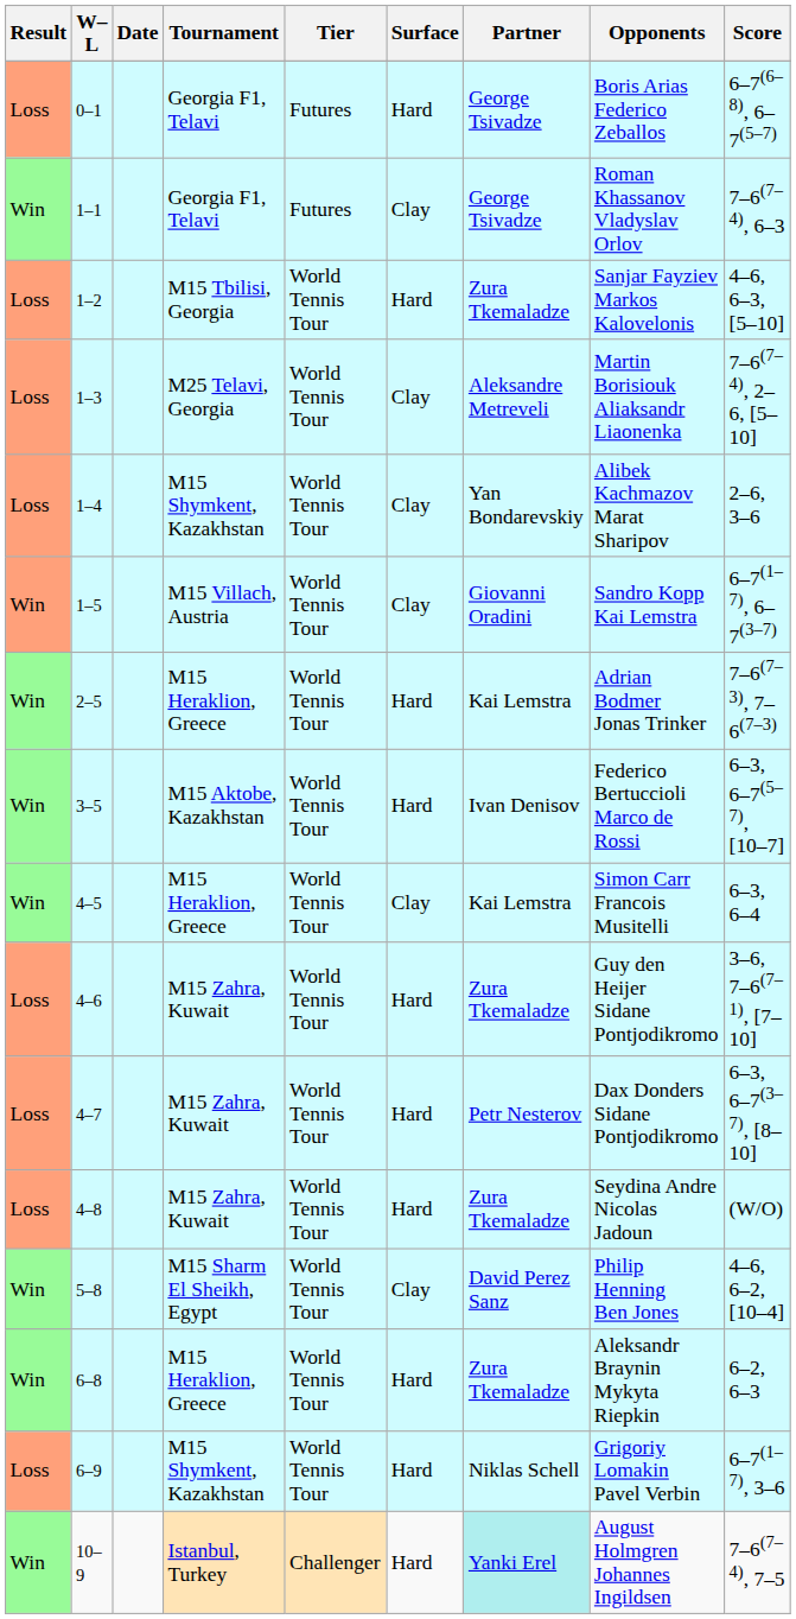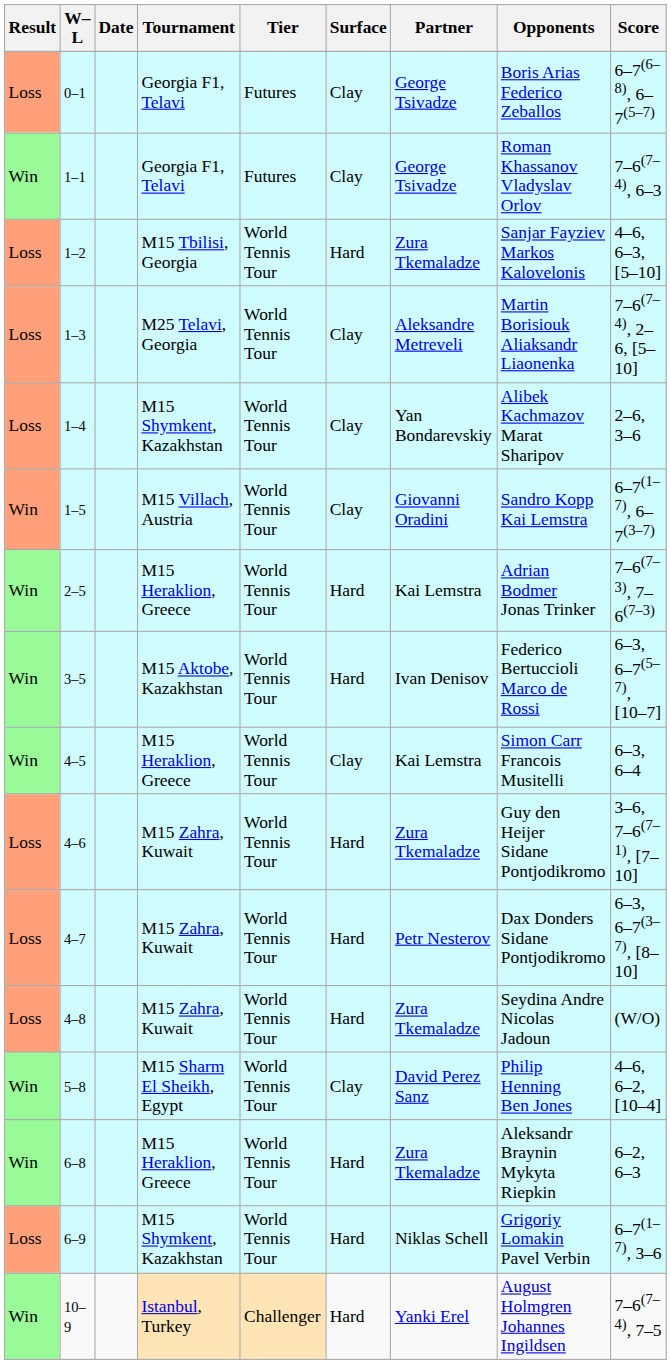 <table class=wikitable>
 <tr>
 <th>Result</th>
 <th class="unsortable">W–L</th>
 <th>Date</th>
 <th>Tournament</th>
 <th>Tier</th>
 <th>Surface</th>
 <th>Partner</th>
 <th>Opponents</th>
 <th class="unsortable">Score</th>
 </tr>
 <tr>
 </tr>
 <tr style="background:#cffcff;">
 <td bgcolor=FFA07A>Loss</td>
 <td><small>0–1</small></td>
 <td></td>
 <td>Georgia F1, <a href='#'>Telavi</a></td>
 <td>Futures</td>
-<td>Hard</td>
+<td>Clay</td>
 <td> <a href='#'>George Tsivadze</a></td>
 <td> <a href='#'>Boris Arias</a><br> <a href='#'>Federico Zeballos</a></td>
 <td>6–7<sup>(6–8)</sup>, 6–7<sup>(5–7)</sup></td>
 </tr>
 <tr style="background:#cffcff;">
 <td bgcolor=98FB98>Win</td>
 <td><small>1–1</small></td>
 <td></td>
 <td>Georgia F1, <a href='#'>Telavi</a></td>
 <td>Futures</td>
 <td>Clay</td>
 <td> <a href='#'>George Tsivadze</a></td>
 <td> <a href='#'>Roman Khassanov</a><br> <a href='#'>Vladyslav Orlov</a></td>
 <td>7–6<sup>(7–4)</sup>, 6–3</td>
 </tr>
 <tr style="background:#cffcff;">
 <td bgcolor=FFA07A>Loss</td>
 <td><small>1–2</small></td>
 <td></td>
 <td>M15 <a href='#'>Tbilisi</a>, Georgia</td>
 <td>World Tennis Tour</td>
 <td>Hard</td>
 <td> <a href='#'>Zura Tkemaladze</a></td>
 <td> <a href='#'>Sanjar Fayziev</a><br> <a href='#'>Markos Kalovelonis</a></td>
 <td>4–6, 6–3, [5–10]</td>
 </tr>
 <tr style="background:#cffcff;">
 <td bgcolor=FFA07A>Loss</td>
 <td><small>1–3</small></td>
 <td></td>
 <td>M25 <a href='#'>Telavi</a>, Georgia</td>
 <td>World Tennis Tour</td>
 <td>Clay</td>
 <td> <a href='#'>Aleksandre Metreveli</a></td>
 <td> <a href='#'>Martin Borisiouk</a><br> <a href='#'>Aliaksandr Liaonenka</a></td>
 <td>7–6<sup>(7–4)</sup>, 2–6, [5–10]</td>
 </tr>
 <tr style="background:#cffcff;">
 <td bgcolor=FFA07A>Loss</td>
 <td><small>1–4</small></td>
 <td></td>
 <td>M15 <a href='#'>Shymkent</a>, Kazakhstan</td>
 <td>World Tennis Tour</td>
 <td>Clay</td>
 <td> Yan Bondarevskiy</td>
 <td> <a href='#'>Alibek Kachmazov</a><br> Marat Sharipov</td>
 <td>2–6, 3–6</td>
 </tr>
 <tr style="background:#cffcff;">
 <td bgcolor=FFA07A>Win</td>
 <td><small>1–5</small></td>
 <td></td>
 <td>M15 <a href='#'>Villach</a>, Austria</td>
 <td>World Tennis Tour</td>
 <td>Clay</td>
 <td> <a href='#'>Giovanni Oradini</a></td>
 <td> <a href='#'>Sandro Kopp</a><br> <a href='#'>Kai Lemstra</a></td>
 <td>6–7<sup>(1–7)</sup>, 6–7<sup>(3–7)</sup></td>
 </tr>
 <tr style="background:#cffcff;">
 <td bgcolor=98FB98>Win</td>
 <td><small>2–5</small></td>
 <td></td>
 <td>M15 <a href='#'>Heraklion</a>, Greece</td>
 <td>World Tennis Tour</td>
 <td>Hard</td>
 <td> Kai Lemstra</td>
 <td> <a href='#'>Adrian Bodmer</a><br> Jonas Trinker</td>
 <td>7–6<sup>(7–3)</sup>, 7–6<sup>(7–3)</sup></td>
 </tr>
 <tr style="background:#cffcff;">
 <td bgcolor=98FB98>Win</td>
 <td><small>3–5</small></td>
 <td></td>
 <td>M15 <a href='#'>Aktobe</a>, Kazakhstan</td>
 <td>World Tennis Tour</td>
 <td>Hard</td>
 <td> Ivan Denisov</td>
 <td> Federico Bertuccioli <br> <a href='#'>Marco de Rossi</a></td>
 <td>6–3, 6–7<sup>(5–7)</sup>, [10–7]</td>
 </tr>
 <tr style="background:#cffcff;">
 <td bgcolor=98FB98>Win</td>
 <td><small>4–5</small></td>
 <td></td>
 <td>M15 <a href='#'>Heraklion</a>, Greece</td>
 <td>World Tennis Tour</td>
 <td>Clay</td>
 <td> Kai Lemstra</td>
 <td> <a href='#'>Simon Carr</a> <br> Francois Musitelli</td>
 <td>6–3, 6–4</td>
 </tr>
 <tr style="background:#cffcff;">
 <td bgcolor=FFA07A>Loss</td>
 <td><small>4–6</small></td>
 <td></td>
 <td>M15 <a href='#'>Zahra</a>, Kuwait</td>
 <td>World Tennis Tour</td>
 <td>Hard</td>
 <td> <a href='#'>Zura Tkemaladze</a></td>
 <td> Guy den Heijer <br> Sidane Pontjodikromo</td>
 <td>3–6, 7–6<sup>(7–1)</sup>, [7–10]</td>
 </tr>
 <tr style="background:#cffcff;">
 <td bgcolor=FFA07A>Loss</td>
 <td><small>4–7</small></td>
 <td></td>
 <td>M15 <a href='#'>Zahra</a>, Kuwait</td>
 <td>World Tennis Tour</td>
 <td>Hard</td>
 <td> <a href='#'>Petr Nesterov</a></td>
 <td> Dax Donders <br> Sidane Pontjodikromo</td>
 <td>6–3, 6–7<sup>(3–7)</sup>, [8–10]</td>
 </tr>
 <tr style="background:#cffcff;">
 <td bgcolor=FFA07A>Loss</td>
 <td><small>4–8</small></td>
 <td></td>
 <td>M15 <a href='#'>Zahra</a>, Kuwait</td>
 <td>World Tennis Tour</td>
 <td>Hard</td>
 <td> <a href='#'>Zura Tkemaladze</a></td>
 <td> Seydina Andre <br> Nicolas Jadoun</td>
 <td>(W/O)</td>
 </tr>
 <tr style="background:#cffcff;">
 <td bgcolor=98FB98>Win</td>
 <td><small>5–8</small></td>
 <td></td>
 <td>M15 <a href='#'>Sharm El Sheikh</a>, Egypt</td>
 <td>World Tennis Tour</td>
 <td>Clay</td>
 <td> <a href='#'>David Perez Sanz</a></td>
 <td> <a href='#'>Philip Henning</a> <br> <a href='#'>Ben Jones</a></td>
 <td>4–6, 6–2, [10–4]</td>
 </tr>
 <tr style="background:#cffcff;">
 <td bgcolor=98FB98>Win</td>
 <td><small>6–8</small></td>
 <td></td>
 <td>M15 <a href='#'>Heraklion</a>, Greece</td>
 <td>World Tennis Tour</td>
 <td>Hard</td>
 <td> <a href='#'>Zura Tkemaladze</a></td>
 <td> Aleksandr Braynin <br> Mykyta Riepkin</td>
 <td>6–2, 6–3</td>
 </tr>
 <tr style="background:#cffcff;">
 <td bgcolor=FFA07A>Loss</td>
 <td><small>6–9</small></td>
 <td></td>
 <td>M15 <a href='#'>Shymkent</a>, Kazakhstan</td>
 <td>World Tennis Tour</td>
 <td>Hard</td>
 <td> Niklas Schell</td>
 <td> <a href='#'>Grigoriy Lomakin</a> <br> Pavel Verbin</td>
 <td>6–7<sup>(1–7)</sup>, 3–6</td>
 </tr>
 <tr>
 <td bgcolor=98FB98>Win</td>
 <td><small>10–9</small></td>
 <td><a href='#'></a></td>
 <td style="background:moccasin;"><a href='#'>Istanbul</a>, Turkey</td>
 <td style="background:moccasin;">Challenger</td>
 <td>Hard</td>
-<td style="background: paleturquoise;"> <a href='#'>Yanki Erel</a></td>
+<td> <a href='#'>Yanki Erel</a></td>
 <td> <a href='#'>August Holmgren</a><br> <a href='#'>Johannes Ingildsen</a></td>
 <td>7–6<sup>(7–4)</sup>, 7–5</td>
 </tr>
 </table>
